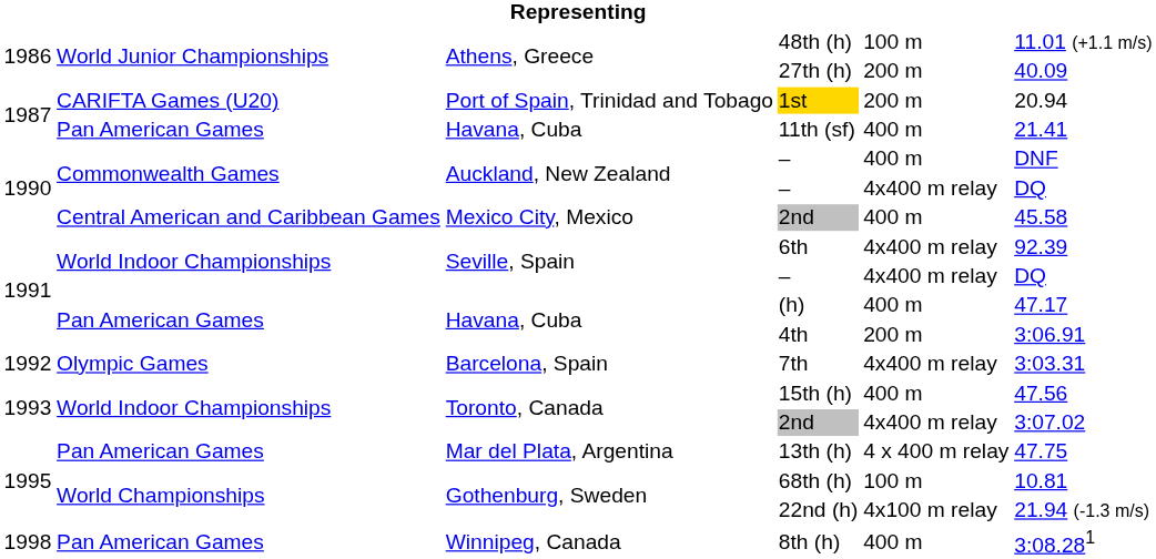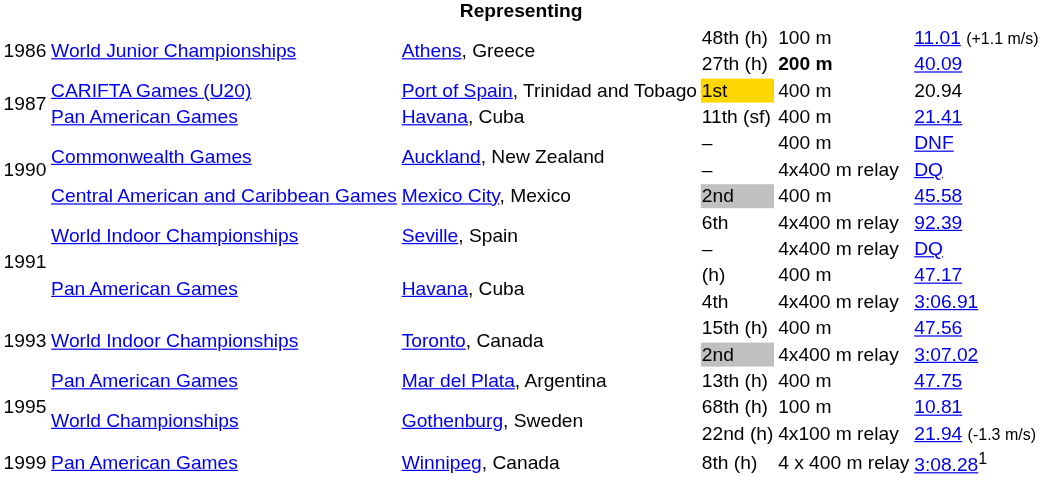 <table>
 <tr>
 <th colspan="6">Representing </th>
 </tr>
 <tr>
 <td rowspan=2>1986</td>
 <td rowspan=2><a href='#'>World Junior Championships</a></td>
 <td rowspan=2><a href='#'>Athens</a>, Greece</td>
 <td>48th (h)</td>
 <td>100 m</td>
 <td><a href='#'>11.01</a> <small>(+1.1 m/s)</small></td>
 </tr>
 <tr>
 <td>27th (h)</td>
-<td>200 m</td>
+<td><strong>200 m</strong></td>
 <td><a href='#'>40.09</a></td>
 </tr>
 <tr>
 <td rowspan=2>1987</td>
 <td><a href='#'>CARIFTA Games (U20)</a></td>
 <td><a href='#'>Port of Spain</a>, Trinidad and Tobago</td>
 <td bgcolor=gold>1st</td>
-<td>200 m</td>
+<td>400 m</td>
 <td>20.94</td>
 </tr>
 <tr>
 <td><a href='#'>Pan American Games</a></td>
 <td><a href='#'>Havana</a>, Cuba</td>
 <td>11th (sf)</td>
 <td>400 m</td>
 <td><a href='#'>21.41</a></td>
 </tr>
 <tr>
 <td rowspan=3>1990</td>
 <td rowspan=2><a href='#'>Commonwealth Games</a></td>
 <td rowspan=2><a href='#'>Auckland</a>, New Zealand</td>
 <td>–</td>
 <td>400 m</td>
 <td><a href='#'>DNF</a></td>
 </tr>
 <tr>
 <td>–</td>
 <td>4x400 m relay</td>
 <td><a href='#'>DQ</a></td>
 </tr>
 <tr>
 <td><a href='#'>Central American and Caribbean Games</a></td>
 <td><a href='#'>Mexico City</a>, Mexico</td>
 <td bgcolor=silver>2nd</td>
 <td>400 m</td>
 <td><a href='#'>45.58</a></td>
 </tr>
 <tr>
 <td rowspan=4>1991</td>
 <td rowspan=2><a href='#'>World Indoor Championships</a></td>
 <td rowspan=2><a href='#'>Seville</a>, Spain</td>
 <td>6th</td>
 <td>4x400 m relay</td>
 <td><a href='#'>92.39</a></td>
 </tr>
 <tr>
 <td>–</td>
 <td>4x400 m relay</td>
 <td><a href='#'>DQ</a></td>
 </tr>
 <tr>
 <td rowspan=2><a href='#'>Pan American Games</a></td>
 <td rowspan=2><a href='#'>Havana</a>, Cuba</td>
 <td>(h)</td>
 <td>400 m</td>
 <td><a href='#'>47.17</a></td>
 </tr>
 <tr>
 <td>4th</td>
-<td>200 m</td>
+<td>4x400 m relay</td>
 <td><a href='#'>3:06.91</a></td>
-</tr>
-<tr>
-<td>1992</td>
-<td><a href='#'>Olympic Games</a></td>
-<td><a href='#'>Barcelona</a>, Spain</td>
-<td>7th</td>
-<td>4x400 m relay</td>
-<td><a href='#'>3:03.31</a></td>
 </tr>
 <tr>
 <td rowspan=2>1993</td>
 <td rowspan=2><a href='#'>World Indoor Championships</a></td>
 <td rowspan=2><a href='#'>Toronto</a>, Canada</td>
 <td>15th (h)</td>
 <td>400 m</td>
 <td><a href='#'>47.56</a></td>
 </tr>
 <tr>
 <td bgcolor=silver>2nd</td>
 <td>4x400 m relay</td>
 <td><a href='#'>3:07.02</a></td>
 </tr>
 <tr>
 <td rowspan=3>1995</td>
 <td><a href='#'>Pan American Games</a></td>
 <td><a href='#'>Mar del Plata</a>, Argentina</td>
 <td>13th (h)</td>
-<td>4 x 400 m relay</td>
+<td>400 m</td>
 <td><a href='#'>47.75</a></td>
 </tr>
 <tr>
 <td rowspan=2><a href='#'>World Championships</a></td>
 <td rowspan=2><a href='#'>Gothenburg</a>, Sweden</td>
 <td>68th (h)</td>
 <td>100 m</td>
 <td><a href='#'>10.81</a></td>
 </tr>
 <tr>
 <td>22nd (h)</td>
 <td>4x100 m relay</td>
 <td><a href='#'>21.94</a> <small>(-1.3 m/s)</small></td>
 </tr>
 <tr>
-<td>1998</td>
+<td>1999</td>
 <td><a href='#'>Pan American Games</a></td>
 <td><a href='#'>Winnipeg</a>, Canada</td>
 <td>8th (h)</td>
-<td>400 m</td>
+<td>4 x 400 m relay</td>
 <td><a href='#'>3:08.28</a><sup>1</sup></td>
 </tr>
 </table>
